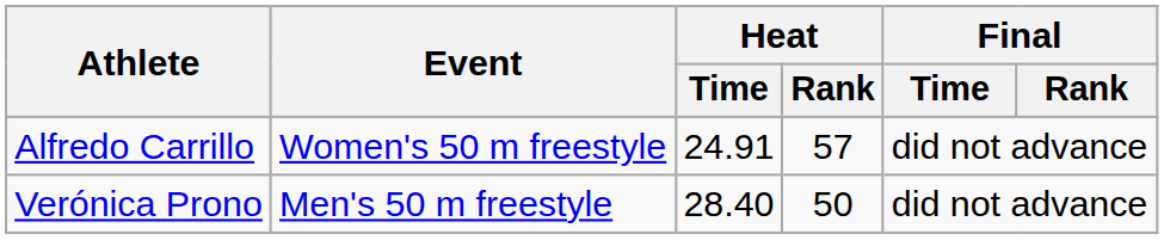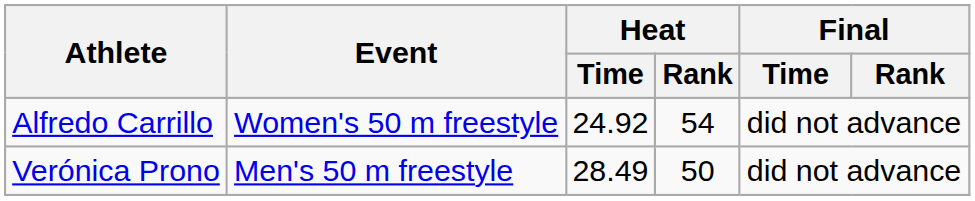 <table class=wikitable style="font-size:90%">
 <tr>
 <th rowspan="2">Athlete</th>
 <th rowspan="2">Event</th>
 <th colspan="2">Heat</th>
 <th colspan="2">Final</th>
 </tr>
 <tr style="font-size:95%">
 <th>Time</th>
 <th>Rank</th>
 <th>Time</th>
 <th>Rank</th>
 </tr>
 <tr align=center>
 <td align=left><a href='#'>Alfredo Carrillo</a></td>
 <td align=left><a href='#'>Women's 50 m freestyle</a></td>
-<td>24.91</td>
-<td>57</td>
+<td>24.92</td>
+<td>54</td>
 <td colspan=2>did not advance</td>
 </tr>
 <tr align=center>
 <td align=left><a href='#'>Verónica Prono</a></td>
 <td align=left><a href='#'>Men's 50 m freestyle</a></td>
-<td>28.40</td>
+<td>28.49</td>
 <td>50</td>
 <td colspan=2>did not advance</td>
 </tr>
 </table>
